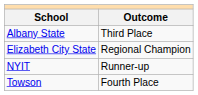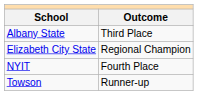 <table class="wikitable" style="float:left; margin-right:1em;">
 <tr>
 <th colspan="3" style="background:#ffdead;"></th>
 </tr>
 <tr>
 <th>School</th>
 <th>Outcome</th>
 </tr>
 <tr>
 <td><a href='#'>Albany State</a></td>
 <td>Third Place</td>
 </tr>
 <tr>
 <td><a href='#'>Elizabeth City State</a></td>
 <td>Regional Champion</td>
 </tr>
 <tr>
 <td><a href='#'>NYIT</a></td>
-<td>Runner-up</td>
+<td>Fourth Place</td>
 </tr>
 <tr>
 <td><a href='#'>Towson</a></td>
-<td>Fourth Place</td>
+<td>Runner-up</td>
 </tr>
 </table>
